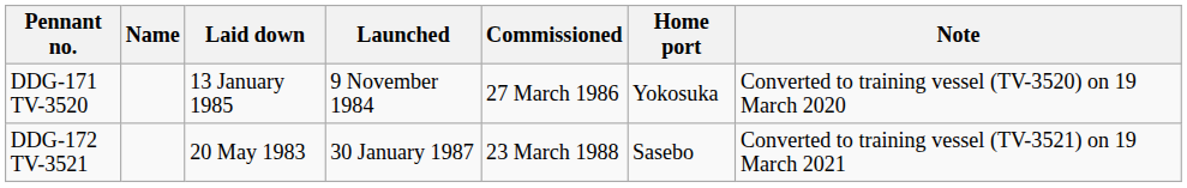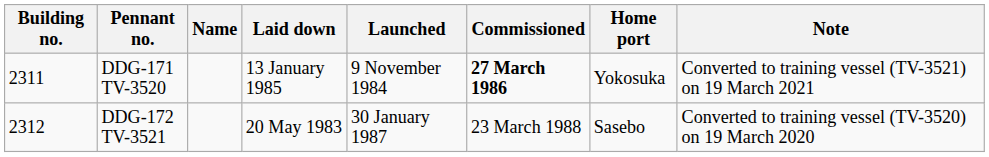 <table class=wikitable>
 <tr>
+<th>Building no.</th>
 <th>Pennant no.</th>
 <th>Name</th>
 <th>Laid down</th>
 <th>Launched</th>
 <th>Commissioned</th>
 <th>Home port</th>
 <th>Note</th>
 </tr>
 <tr 　>
+<td>2311</td>
 <td>DDG-171<br>TV-3520</td>
 <td></td>
 <td>13 January 1985</td>
 <td>9 November 1984</td>
-<td>27 March 1986</td>
+<td><strong>27 March 1986</strong></td>
 <td>Yokosuka</td>
-<td>Converted to training vessel (TV-3520) on 19 March 2020</td>
+<td>Converted to training vessel (TV-3521) on 19 March 2021</td>
 </tr>
 <tr>
+<td>2312</td>
 <td>DDG-172<br>TV-3521</td>
 <td></td>
 <td>20 May 1983</td>
 <td>30 January 1987</td>
 <td>23 March 1988</td>
 <td>Sasebo</td>
-<td>Converted to training vessel (TV-3521) on 19 March 2021</td>
+<td>Converted to training vessel (TV-3520) on 19 March 2020</td>
 </tr>
 </table>
